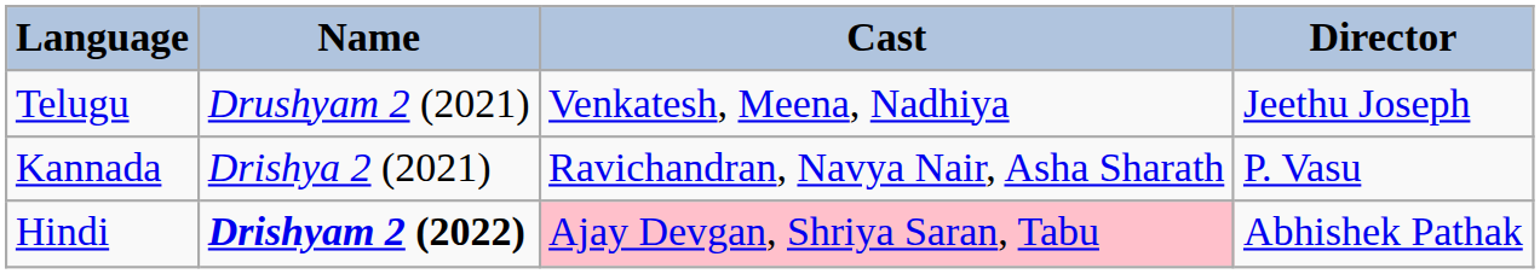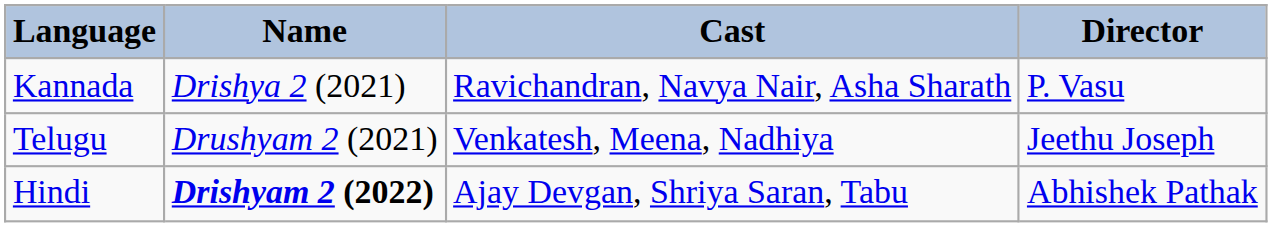 <table class="wikitable">
 <tr>
 <th style="background:LightSteelBlue;">Language</th>
 <th style="background:LightSteelBlue;">Name</th>
 <th style="background:LightSteelBlue;">Cast</th>
 <th style="background:LightSteelBlue;">Director</th>
 </tr>
 <tr>
+<td><a href='#'>Kannada</a></td>
+<td><em><a href='#'>Drishya 2</a></em> (2021)</td>
+<td><a href='#'>Ravichandran</a>, <a href='#'>Navya Nair</a>, <a href='#'>Asha Sharath</a></td>
+<td><a href='#'>P. Vasu</a></td>
+</tr>
+<tr>
 <td><a href='#'>Telugu</a></td>
 <td><em><a href='#'>Drushyam 2</a></em> (2021)</td>
 <td><a href='#'>Venkatesh</a>, <a href='#'>Meena</a>, <a href='#'>Nadhiya</a></td>
 <td><a href='#'>Jeethu Joseph</a></td>
 </tr>
 <tr>
-<td><a href='#'>Kannada</a></td>
-<td><em><a href='#'>Drishya 2</a></em> (2021)</td>
-<td><a href='#'>Ravichandran</a>, <a href='#'>Navya Nair</a>, <a href='#'>Asha Sharath</a></td>
-<td><a href='#'>P. Vasu</a></td>
-</tr>
-<tr>
 <td><a href='#'>Hindi</a></td>
 <td><strong><a href='#'><em>Drishyam 2</em></a> (2022)</strong></td>
-<td style="background: pink;"><a href='#'>Ajay Devgan</a>, <a href='#'>Shriya Saran</a>, <a href='#'>Tabu</a></td>
+<td><a href='#'>Ajay Devgan</a>, <a href='#'>Shriya Saran</a>, <a href='#'>Tabu</a></td>
 <td><a href='#'>Abhishek Pathak</a></td>
 </tr>
 </table>
